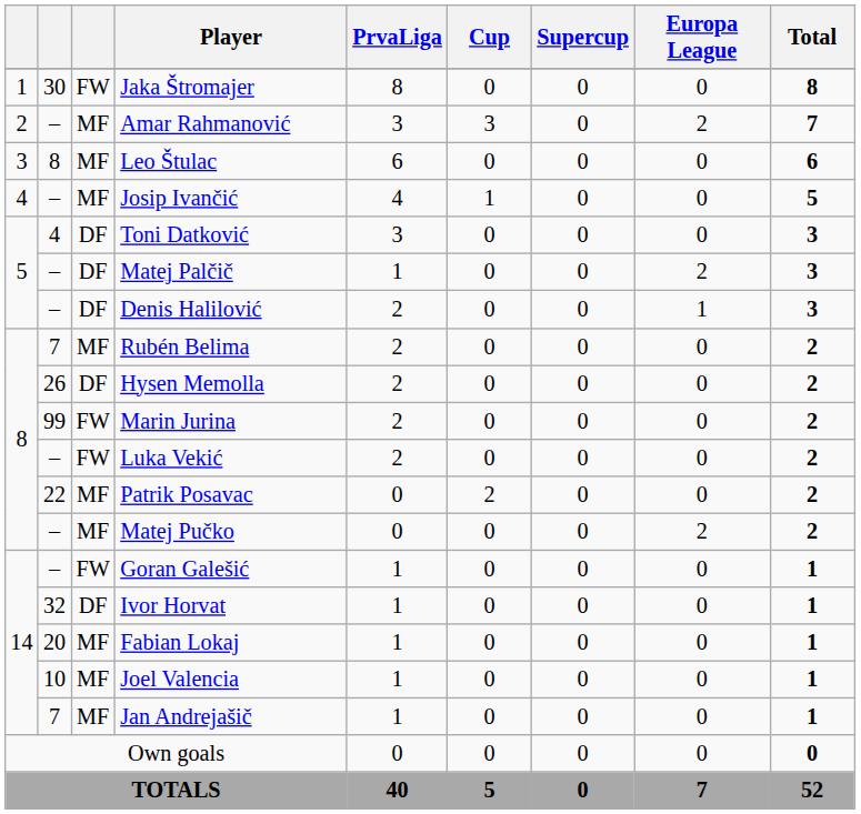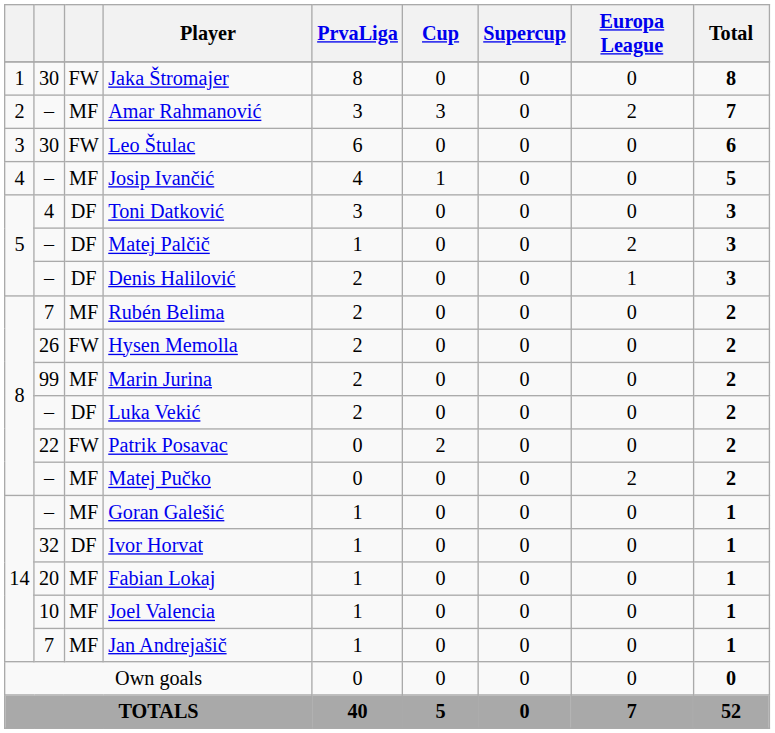 <table class="wikitable sortable" style="font-size:95%; text-align:center">
 <tr>
 <th width=10></th>
 <th width=10></th>
 <th width=10></th>
 <th width=150>Player</th>
 <th width=50><a href='#'>PrvaLiga</a></th>
 <th width=50><a href='#'>Cup</a></th>
 <th width=50><a href='#'>Supercup</a></th>
 <th width=85px><a href='#'>Europa League</a></th>
 <th width=50>Total</th>
 </tr>
 <tr>
 </tr>
 <tr>
 <td>1</td>
 <td>30</td>
 <td>FW</td>
 <td align=left> <a href='#'>Jaka Štromajer</a></td>
 <td>8</td>
 <td>0</td>
 <td>0</td>
 <td>0</td>
 <td><strong>8</strong></td>
 </tr>
 <tr>
 <td>2</td>
 <td>–</td>
 <td>MF</td>
 <td align=left> <a href='#'>Amar Rahmanović</a></td>
 <td>3</td>
 <td>3</td>
 <td>0</td>
 <td>2</td>
 <td><strong>7</strong></td>
 </tr>
 <tr>
 <td>3</td>
-<td>8</td>
-<td>MF</td>
+<td>30</td>
+<td>FW</td>
 <td align=left> <a href='#'>Leo Štulac</a></td>
 <td>6</td>
 <td>0</td>
 <td>0</td>
 <td>0</td>
 <td><strong>6</strong></td>
 </tr>
 <tr>
 <td>4</td>
 <td>–</td>
 <td>MF</td>
 <td align=left> <a href='#'>Josip Ivančić</a></td>
 <td>4</td>
 <td>1</td>
 <td>0</td>
 <td>0</td>
 <td><strong>5</strong></td>
 </tr>
 <tr>
 <td rowspan="3">5</td>
 <td>4</td>
 <td>DF</td>
 <td align=left> <a href='#'>Toni Datković</a></td>
 <td>3</td>
 <td>0</td>
 <td>0</td>
 <td>0</td>
 <td><strong>3</strong></td>
 </tr>
 <tr>
 <td>–</td>
 <td>DF</td>
 <td align=left> <a href='#'>Matej Palčič</a></td>
 <td>1</td>
 <td>0</td>
 <td>0</td>
 <td>2</td>
 <td><strong>3</strong></td>
 </tr>
 <tr>
 <td>–</td>
 <td>DF</td>
 <td align=left> <a href='#'>Denis Halilović</a></td>
 <td>2</td>
 <td>0</td>
 <td>0</td>
 <td>1</td>
 <td><strong>3</strong></td>
 </tr>
 <tr>
 <td rowspan="6">8</td>
 <td>7</td>
 <td>MF</td>
 <td align=left> <a href='#'>Rubén Belima</a></td>
 <td>2</td>
 <td>0</td>
 <td>0</td>
 <td>0</td>
 <td><strong>2</strong></td>
 </tr>
 <tr>
 <td>26</td>
-<td>DF</td>
+<td>FW</td>
 <td align=left> <a href='#'>Hysen Memolla</a></td>
 <td>2</td>
 <td>0</td>
 <td>0</td>
 <td>0</td>
 <td><strong>2</strong></td>
 </tr>
 <tr>
 <td>99</td>
-<td>FW</td>
+<td>MF</td>
 <td align=left> <a href='#'>Marin Jurina</a></td>
 <td>2</td>
 <td>0</td>
 <td>0</td>
 <td>0</td>
 <td><strong>2</strong></td>
 </tr>
 <tr>
 <td>–</td>
-<td>FW</td>
+<td>DF</td>
 <td align=left> <a href='#'>Luka Vekić</a></td>
 <td>2</td>
 <td>0</td>
 <td>0</td>
 <td>0</td>
 <td><strong>2</strong></td>
 </tr>
 <tr>
 <td>22</td>
-<td>MF</td>
+<td>FW</td>
 <td align=left> <a href='#'>Patrik Posavac</a></td>
 <td>0</td>
 <td>2</td>
 <td>0</td>
 <td>0</td>
 <td><strong>2</strong></td>
 </tr>
 <tr>
 <td>–</td>
 <td>MF</td>
 <td align=left> <a href='#'>Matej Pučko</a></td>
 <td>0</td>
 <td>0</td>
 <td>0</td>
 <td>2</td>
 <td><strong>2</strong></td>
 </tr>
 <tr>
 <td rowspan="5">14</td>
 <td>–</td>
-<td>FW</td>
+<td>MF</td>
 <td align=left> <a href='#'>Goran Galešić</a></td>
 <td>1</td>
 <td>0</td>
 <td>0</td>
 <td>0</td>
 <td><strong>1</strong></td>
 </tr>
 <tr>
 <td>32</td>
 <td>DF</td>
 <td align=left> <a href='#'>Ivor Horvat</a></td>
 <td>1</td>
 <td>0</td>
 <td>0</td>
 <td>0</td>
 <td><strong>1</strong></td>
 </tr>
 <tr>
 <td>20</td>
 <td>MF</td>
 <td align=left> <a href='#'>Fabian Lokaj</a></td>
 <td>1</td>
 <td>0</td>
 <td>0</td>
 <td>0</td>
 <td><strong>1</strong></td>
 </tr>
 <tr>
 <td>10</td>
 <td>MF</td>
 <td align=left> <a href='#'>Joel Valencia</a></td>
 <td>1</td>
 <td>0</td>
 <td>0</td>
 <td>0</td>
 <td><strong>1</strong></td>
 </tr>
 <tr>
 <td>7</td>
 <td>MF</td>
 <td align=left> <a href='#'>Jan Andrejašič</a></td>
 <td>1</td>
 <td>0</td>
 <td>0</td>
 <td>0</td>
 <td><strong>1</strong></td>
 </tr>
 <tr>
 <td colspan="4">Own goals</td>
 <td>0</td>
 <td>0</td>
 <td>0</td>
 <td>0</td>
 <td><strong>0</strong></td>
 </tr>
 <tr bgcolor="#A9A9A9">
 <td colspan=4><strong>TOTALS</strong></td>
 <td><strong>40</strong></td>
 <td><strong>5</strong></td>
 <td><strong>0</strong></td>
 <td><strong>7</strong></td>
 <td><strong>52</strong></td>
 </tr>
 </table>
